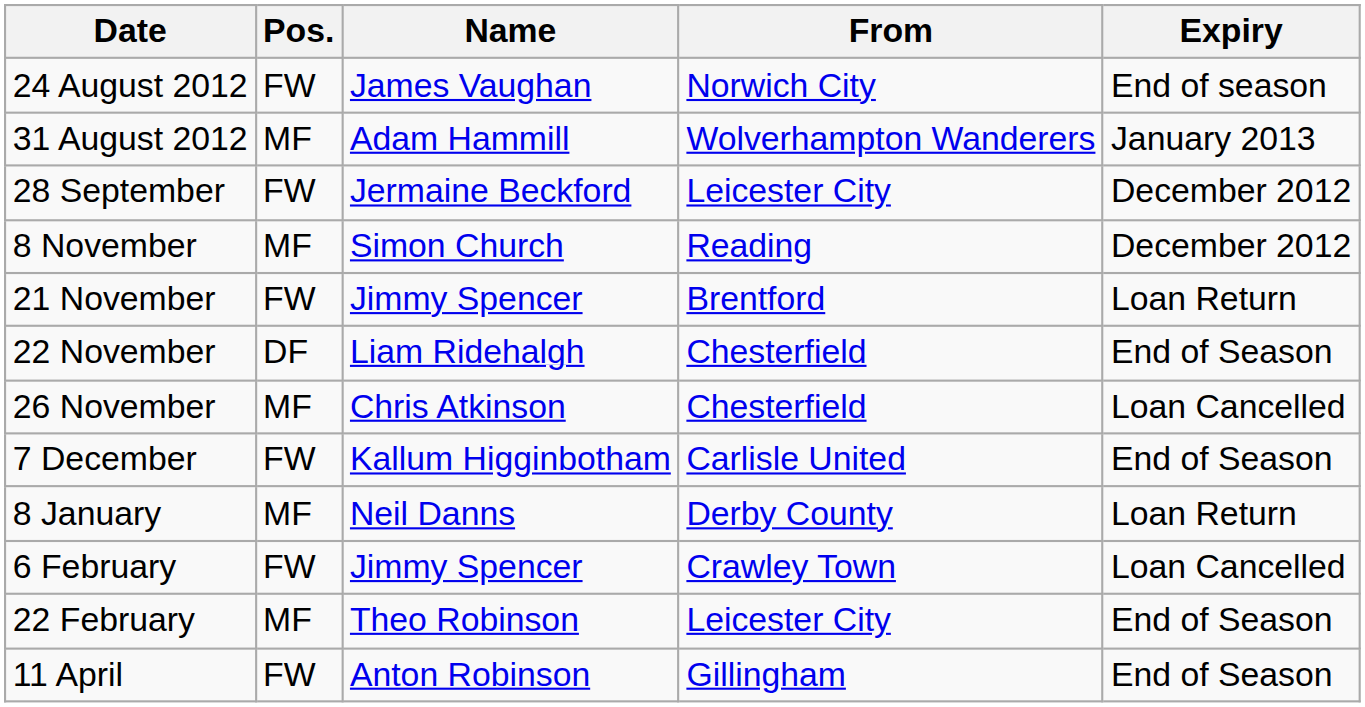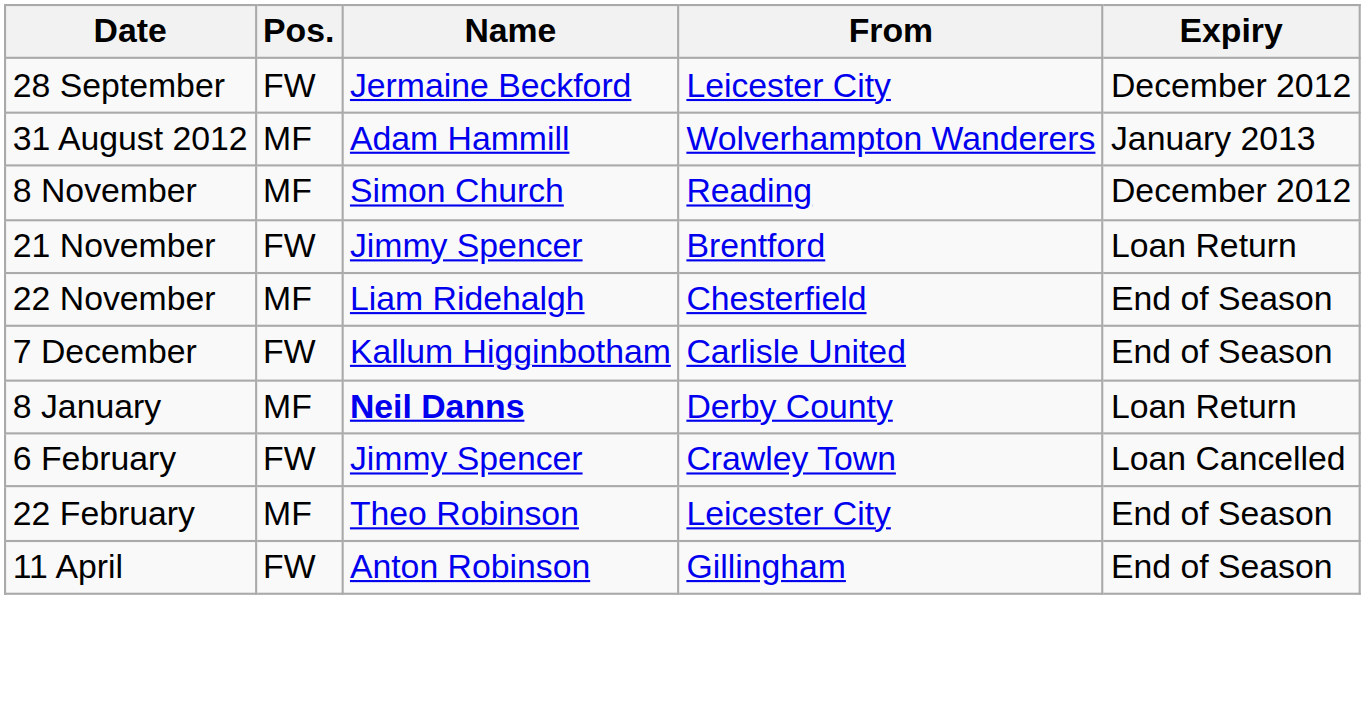 <table class="wikitable">
 <tr>
 <th>Date</th>
 <th>Pos.</th>
 <th>Name</th>
 <th>From</th>
 <th>Expiry</th>
 </tr>
 <tr>
-<td>24 August 2012</td>
+<td>28 September</td>
 <td>FW</td>
-<td> <a href='#'>James Vaughan</a></td>
-<td> <a href='#'>Norwich City</a></td>
-<td>End of season</td>
+<td> <a href='#'>Jermaine Beckford</a></td>
+<td> <a href='#'>Leicester City</a></td>
+<td>December 2012</td>
 </tr>
 <tr>
 <td>31 August 2012</td>
 <td>MF</td>
 <td> <a href='#'>Adam Hammill</a></td>
 <td> <a href='#'>Wolverhampton Wanderers</a></td>
 <td>January 2013</td>
-</tr>
-<tr>
-<td>28 September</td>
-<td>FW</td>
-<td> <a href='#'>Jermaine Beckford</a></td>
-<td> <a href='#'>Leicester City</a></td>
-<td>December 2012</td>
 </tr>
 <tr>
 <td>8 November</td>
 <td>MF</td>
 <td> <a href='#'>Simon Church</a></td>
 <td> <a href='#'>Reading</a></td>
 <td>December 2012</td>
 </tr>
 <tr>
 <td>21 November</td>
 <td>FW</td>
 <td> <a href='#'>Jimmy Spencer</a></td>
 <td> <a href='#'>Brentford</a></td>
 <td>Loan Return</td>
 </tr>
 <tr>
 <td>22 November</td>
-<td>DF</td>
+<td>MF</td>
 <td> <a href='#'>Liam Ridehalgh</a></td>
 <td> <a href='#'>Chesterfield</a></td>
 <td>End of Season</td>
-</tr>
-<tr>
-<td>26 November</td>
-<td>MF</td>
-<td> <a href='#'>Chris Atkinson</a></td>
-<td> <a href='#'>Chesterfield</a></td>
-<td>Loan Cancelled</td>
 </tr>
 <tr>
 <td>7 December</td>
 <td>FW</td>
 <td> <a href='#'>Kallum Higginbotham</a></td>
 <td> <a href='#'>Carlisle United</a></td>
 <td>End of Season</td>
 </tr>
 <tr>
 <td>8 January</td>
 <td>MF</td>
-<td> <a href='#'>Neil Danns</a></td>
+<td><strong> <a href='#'>Neil Danns</a></strong></td>
 <td> <a href='#'>Derby County</a></td>
 <td>Loan Return</td>
 </tr>
 <tr>
 <td>6 February</td>
 <td>FW</td>
 <td> <a href='#'>Jimmy Spencer</a></td>
 <td> <a href='#'>Crawley Town</a></td>
 <td>Loan Cancelled</td>
 </tr>
 <tr>
 <td>22 February</td>
 <td>MF</td>
 <td> <a href='#'>Theo Robinson</a></td>
 <td> <a href='#'>Leicester City</a></td>
 <td>End of Season</td>
 </tr>
 <tr>
 <td>11 April</td>
 <td>FW</td>
 <td> <a href='#'>Anton Robinson</a></td>
 <td> <a href='#'>Gillingham</a></td>
 <td>End of Season</td>
 </tr>
 </table>
